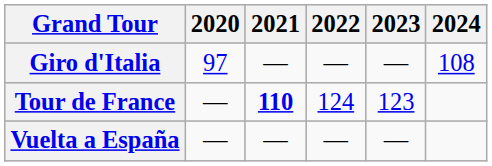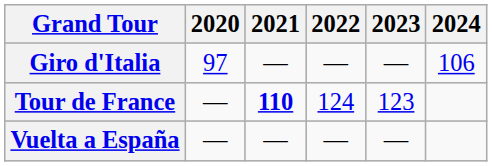 <table class="wikitable plainrowheaders">
 <tr>
 <th scope="col"><a href='#'>Grand Tour</a></th>
 <th scope="col">2020</th>
 <th scope="col">2021</th>
 <th scope="col">2022</th>
 <th scope="col">2023</th>
 <th scope="col">2024</th>
 </tr>
 <tr style="text-align:center;">
 <th scope="row"> <a href='#'>Giro d'Italia</a></th>
 <td><a href='#'>97</a></td>
 <td>—</td>
 <td>—</td>
 <td>—</td>
-<td><a href='#'>108</a></td>
+<td><a href='#'>106</a></td>
 </tr>
 <tr style="text-align:center;">
 <th scope="row"> <a href='#'>Tour de France</a></th>
 <td>—</td>
 <td><strong><a href='#'>110</a></strong></td>
 <td><a href='#'>124</a></td>
 <td><a href='#'>123</a></td>
 <td></td>
 </tr>
 <tr style="text-align:center;">
 <th scope="row"> <a href='#'>Vuelta a España</a></th>
 <td>—</td>
 <td>—</td>
 <td>—</td>
 <td>—</td>
 <td></td>
 </tr>
 </table>
